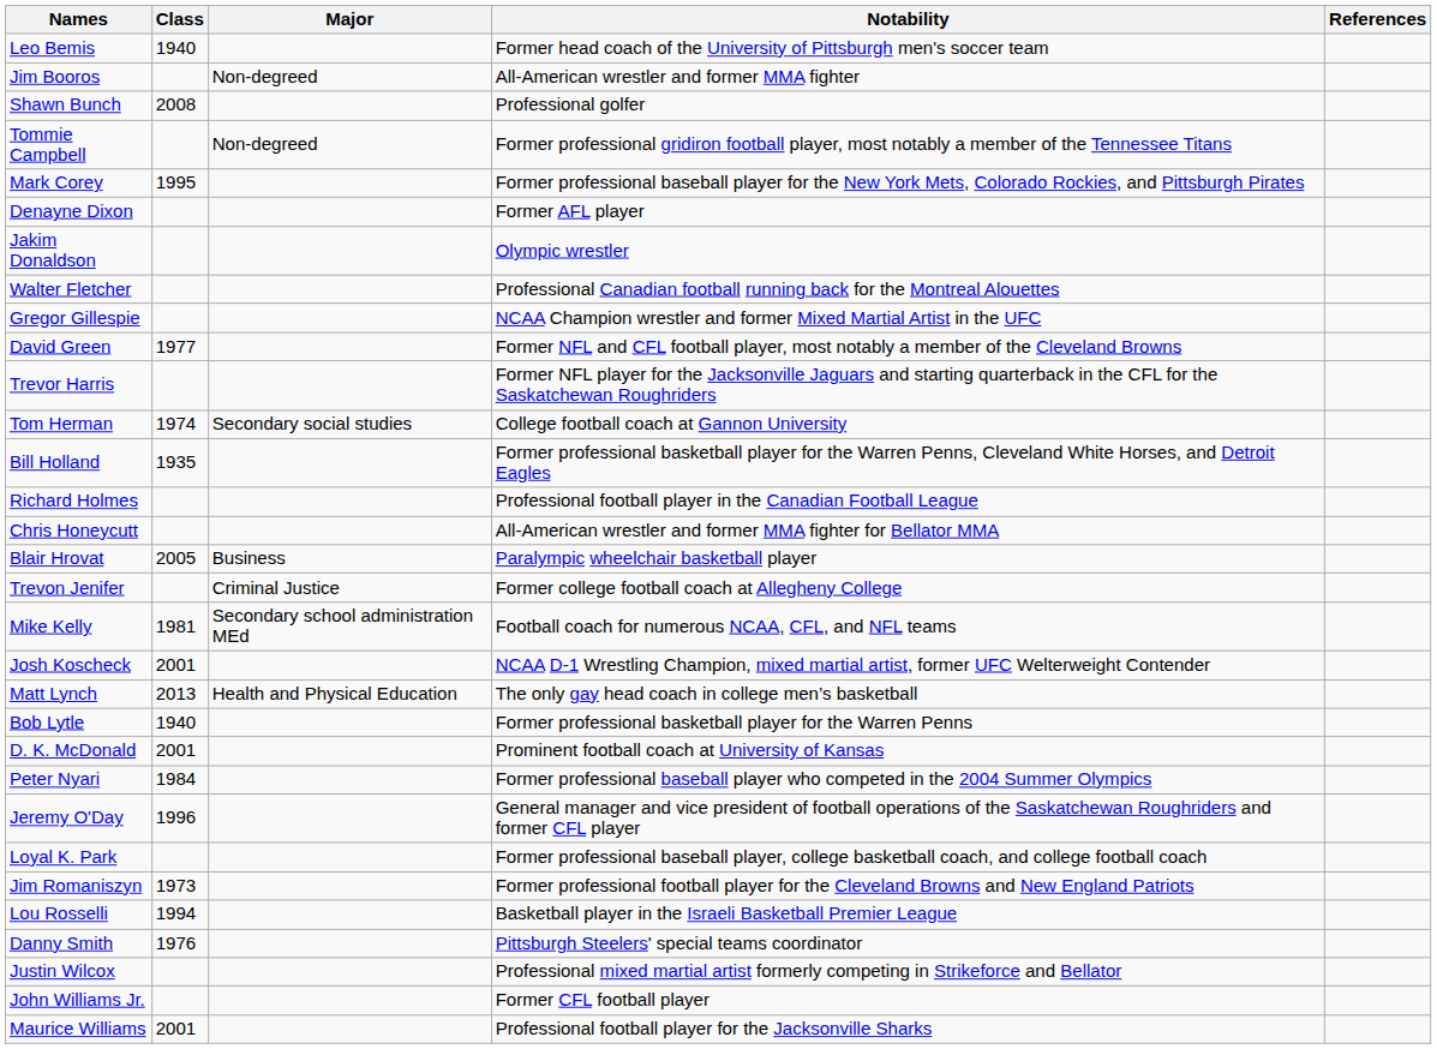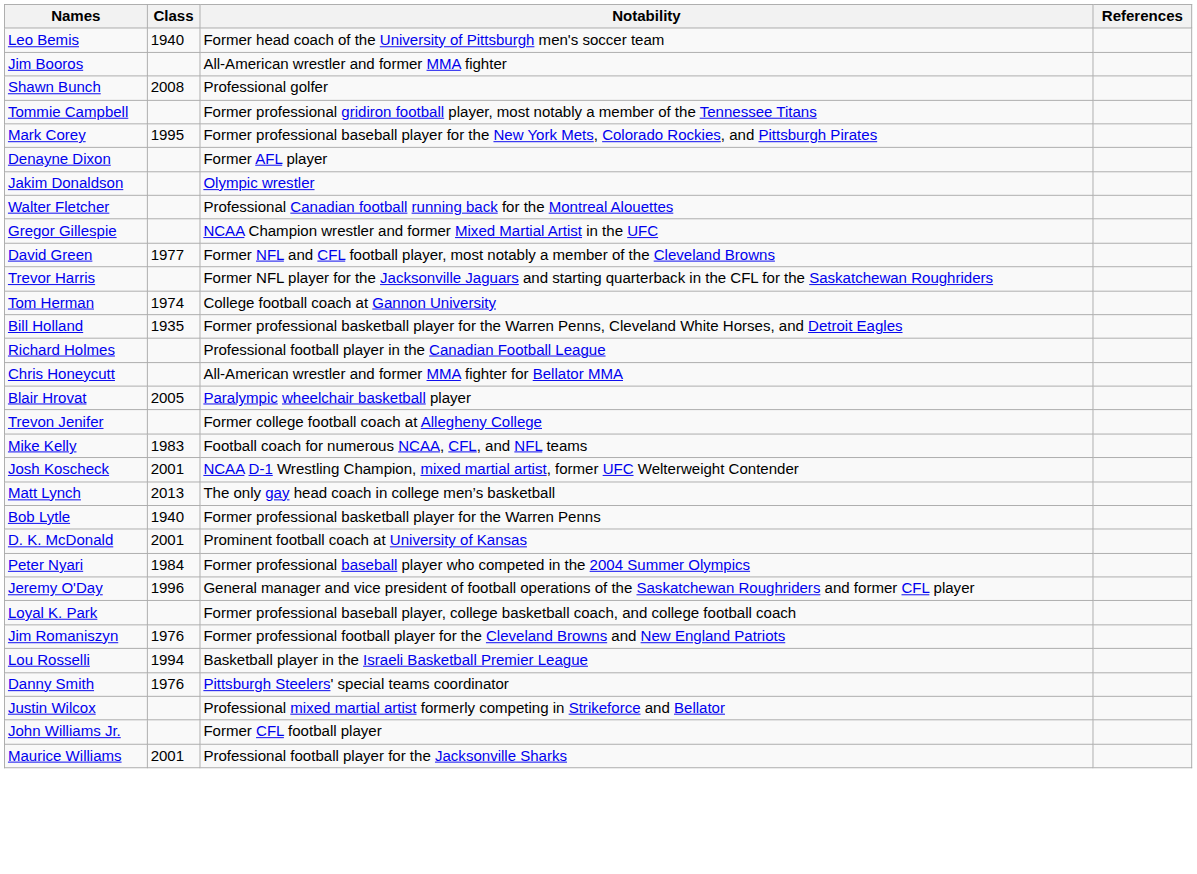 <table class="wikitable sortable" style="width:100%;">
 <tr>
 <th>Names</th>
 <th>Class</th>
-<th>Major</th>
 <th>Notability</th>
 <th>References</th>
 </tr>
 <tr>
 <td><a href='#'>Leo Bemis</a></td>
 <td>1940</td>
-<td></td>
 <td>Former head coach of the <a href='#'>University of Pittsburgh</a> men's soccer team</td>
 <td></td>
 </tr>
 <tr>
 <td><a href='#'>Jim Booros</a></td>
 <td></td>
-<td>Non-degreed</td>
 <td>All-American wrestler and former <a href='#'>MMA</a> fighter</td>
 <td></td>
 </tr>
 <tr>
 <td><a href='#'>Shawn Bunch</a></td>
 <td>2008</td>
-<td></td>
 <td>Professional golfer</td>
 <td></td>
 </tr>
 <tr>
 <td><a href='#'>Tommie Campbell</a></td>
 <td></td>
-<td>Non-degreed</td>
 <td>Former professional <a href='#'>gridiron football</a> player, most notably a member of the <a href='#'>Tennessee Titans</a></td>
 <td></td>
 </tr>
 <tr>
 <td><a href='#'>Mark Corey</a></td>
 <td>1995</td>
-<td></td>
 <td>Former professional baseball player for the <a href='#'>New York Mets</a>, <a href='#'>Colorado Rockies</a>, and <a href='#'>Pittsburgh Pirates</a></td>
 <td></td>
 </tr>
 <tr>
 <td><a href='#'>Denayne Dixon</a></td>
-<td></td>
 <td></td>
 <td>Former <a href='#'>AFL</a> player</td>
 <td></td>
 </tr>
 <tr>
 <td><a href='#'>Jakim Donaldson</a></td>
 <td></td>
-<td></td>
 <td><a href='#'>Olympic wrestler</a></td>
 <td></td>
 </tr>
 <tr>
 <td><a href='#'>Walter Fletcher</a></td>
-<td></td>
 <td></td>
 <td>Professional <a href='#'>Canadian football</a> <a href='#'>running back</a> for the <a href='#'>Montreal Alouettes</a></td>
 <td></td>
 </tr>
 <tr>
 <td><a href='#'>Gregor Gillespie</a></td>
 <td></td>
-<td></td>
 <td><a href='#'>NCAA</a> Champion wrestler and former <a href='#'>Mixed Martial Artist</a> in the <a href='#'>UFC</a></td>
 <td></td>
 </tr>
 <tr>
 <td><a href='#'>David Green</a></td>
 <td>1977</td>
-<td></td>
 <td>Former <a href='#'>NFL</a> and <a href='#'>CFL</a> football player, most notably a member of the <a href='#'>Cleveland Browns</a></td>
 <td></td>
 </tr>
 <tr>
 <td><a href='#'>Trevor Harris</a></td>
-<td></td>
 <td></td>
 <td>Former NFL player for the <a href='#'>Jacksonville Jaguars</a> and starting quarterback in the CFL for the <a href='#'>Saskatchewan Roughriders</a></td>
 <td></td>
 </tr>
 <tr>
 <td><a href='#'>Tom Herman</a></td>
 <td>1974</td>
-<td>Secondary social studies</td>
 <td>College football coach at <a href='#'>Gannon University</a></td>
 <td></td>
 </tr>
 <tr>
 <td><a href='#'>Bill Holland</a></td>
 <td>1935</td>
-<td></td>
 <td>Former professional basketball player for the Warren Penns, Cleveland White Horses, and <a href='#'>Detroit Eagles</a></td>
 <td></td>
 </tr>
 <tr>
 <td><a href='#'>Richard Holmes</a></td>
-<td></td>
 <td></td>
 <td>Professional football player in the <a href='#'>Canadian Football League</a></td>
 <td></td>
 </tr>
 <tr>
 <td><a href='#'>Chris Honeycutt</a></td>
 <td></td>
-<td></td>
 <td>All-American wrestler and former <a href='#'>MMA</a> fighter for <a href='#'>Bellator MMA</a></td>
 <td></td>
 </tr>
 <tr>
 <td><a href='#'>Blair Hrovat</a></td>
 <td>2005</td>
-<td>Business</td>
 <td><a href='#'>Paralympic</a> <a href='#'>wheelchair basketball</a> player</td>
 <td></td>
 </tr>
 <tr>
 <td><a href='#'>Trevon Jenifer</a></td>
 <td></td>
-<td>Criminal Justice</td>
 <td>Former college football coach at <a href='#'>Allegheny College</a></td>
 <td></td>
 </tr>
 <tr>
 <td><a href='#'>Mike Kelly</a></td>
-<td>1981</td>
-<td>Secondary school administration MEd</td>
+<td>1983</td>
 <td>Football coach for numerous <a href='#'>NCAA</a>, <a href='#'>CFL</a>, and <a href='#'>NFL</a> teams</td>
 <td></td>
 </tr>
 <tr>
 <td><a href='#'>Josh Koscheck</a></td>
 <td>2001</td>
-<td></td>
 <td><a href='#'>NCAA</a> <a href='#'>D-1</a> Wrestling Champion, <a href='#'>mixed martial artist</a>, former <a href='#'>UFC</a> Welterweight Contender</td>
 <td></td>
 </tr>
 <tr>
 <td><a href='#'>Matt Lynch</a></td>
 <td>2013</td>
-<td>Health and Physical Education</td>
 <td>The only <a href='#'>gay</a> head coach in college men’s basketball</td>
 <td></td>
 </tr>
 <tr>
 <td><a href='#'>Bob Lytle</a></td>
 <td>1940</td>
-<td></td>
 <td>Former professional basketball player for the Warren Penns</td>
 <td></td>
 </tr>
 <tr>
 <td><a href='#'>D. K. McDonald</a></td>
 <td>2001</td>
-<td></td>
 <td>Prominent football coach at <a href='#'>University of Kansas</a></td>
 <td></td>
 </tr>
 <tr>
 <td><a href='#'>Peter Nyari</a></td>
 <td>1984</td>
-<td></td>
 <td>Former professional <a href='#'>baseball</a> player who competed in the <a href='#'>2004 Summer Olympics</a></td>
 <td></td>
 </tr>
 <tr>
 <td><a href='#'>Jeremy O'Day</a></td>
 <td>1996</td>
-<td></td>
 <td>General manager and vice president of football operations of the <a href='#'>Saskatchewan Roughriders</a> and former <a href='#'>CFL</a> player</td>
 <td></td>
 </tr>
 <tr>
 <td><a href='#'>Loyal K. Park</a></td>
 <td></td>
-<td></td>
 <td>Former professional baseball player, college basketball coach, and college football coach</td>
 <td></td>
 </tr>
 <tr>
 <td><a href='#'>Jim Romaniszyn</a></td>
-<td>1973</td>
-<td></td>
+<td>1976</td>
 <td>Former professional football player for the <a href='#'>Cleveland Browns</a> and <a href='#'>New England Patriots</a></td>
 <td></td>
 </tr>
 <tr>
 <td><a href='#'>Lou Rosselli</a></td>
 <td>1994</td>
-<td></td>
 <td>Basketball player in the <a href='#'>Israeli Basketball Premier League</a></td>
 <td></td>
 </tr>
 <tr>
 <td><a href='#'>Danny Smith</a></td>
 <td>1976</td>
-<td></td>
 <td><a href='#'>Pittsburgh Steelers</a>' special teams coordinator</td>
 <td></td>
 </tr>
 <tr>
 <td><a href='#'>Justin Wilcox</a></td>
-<td></td>
 <td></td>
 <td>Professional <a href='#'>mixed martial artist</a> formerly competing in <a href='#'>Strikeforce</a> and <a href='#'>Bellator</a></td>
 <td></td>
 </tr>
 <tr>
 <td><a href='#'>John Williams Jr.</a></td>
 <td></td>
-<td></td>
 <td>Former <a href='#'>CFL</a> football player</td>
 <td></td>
 </tr>
 <tr>
 <td><a href='#'>Maurice Williams</a></td>
 <td>2001</td>
-<td></td>
 <td>Professional football player for the <a href='#'>Jacksonville Sharks</a></td>
 <td></td>
 </tr>
 </table>
